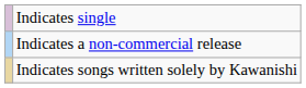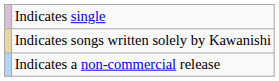 <table class="wikitable" style="font-size:90%;">
 <tr>
 <td style="background-color:#D8BFD8"></td>
 <td>Indicates <a href='#'>single</a></td>
 </tr>
 <tr>
+<td scope="row" style="background-color:#e8d7a2"></td>
+<td>Indicates songs written solely by Kawanishi</td>
+</tr>
+<tr>
 <td style="background-color:#b1d6f5"></td>
 <td>Indicates a <a href='#'>non-commercial</a> release</td>
 </tr>
-<tr>
-<td scope="row" style="background-color:#e8d7a2"></td>
-<td>Indicates songs written solely by Kawanishi</td>
-</tr>
 </table>
